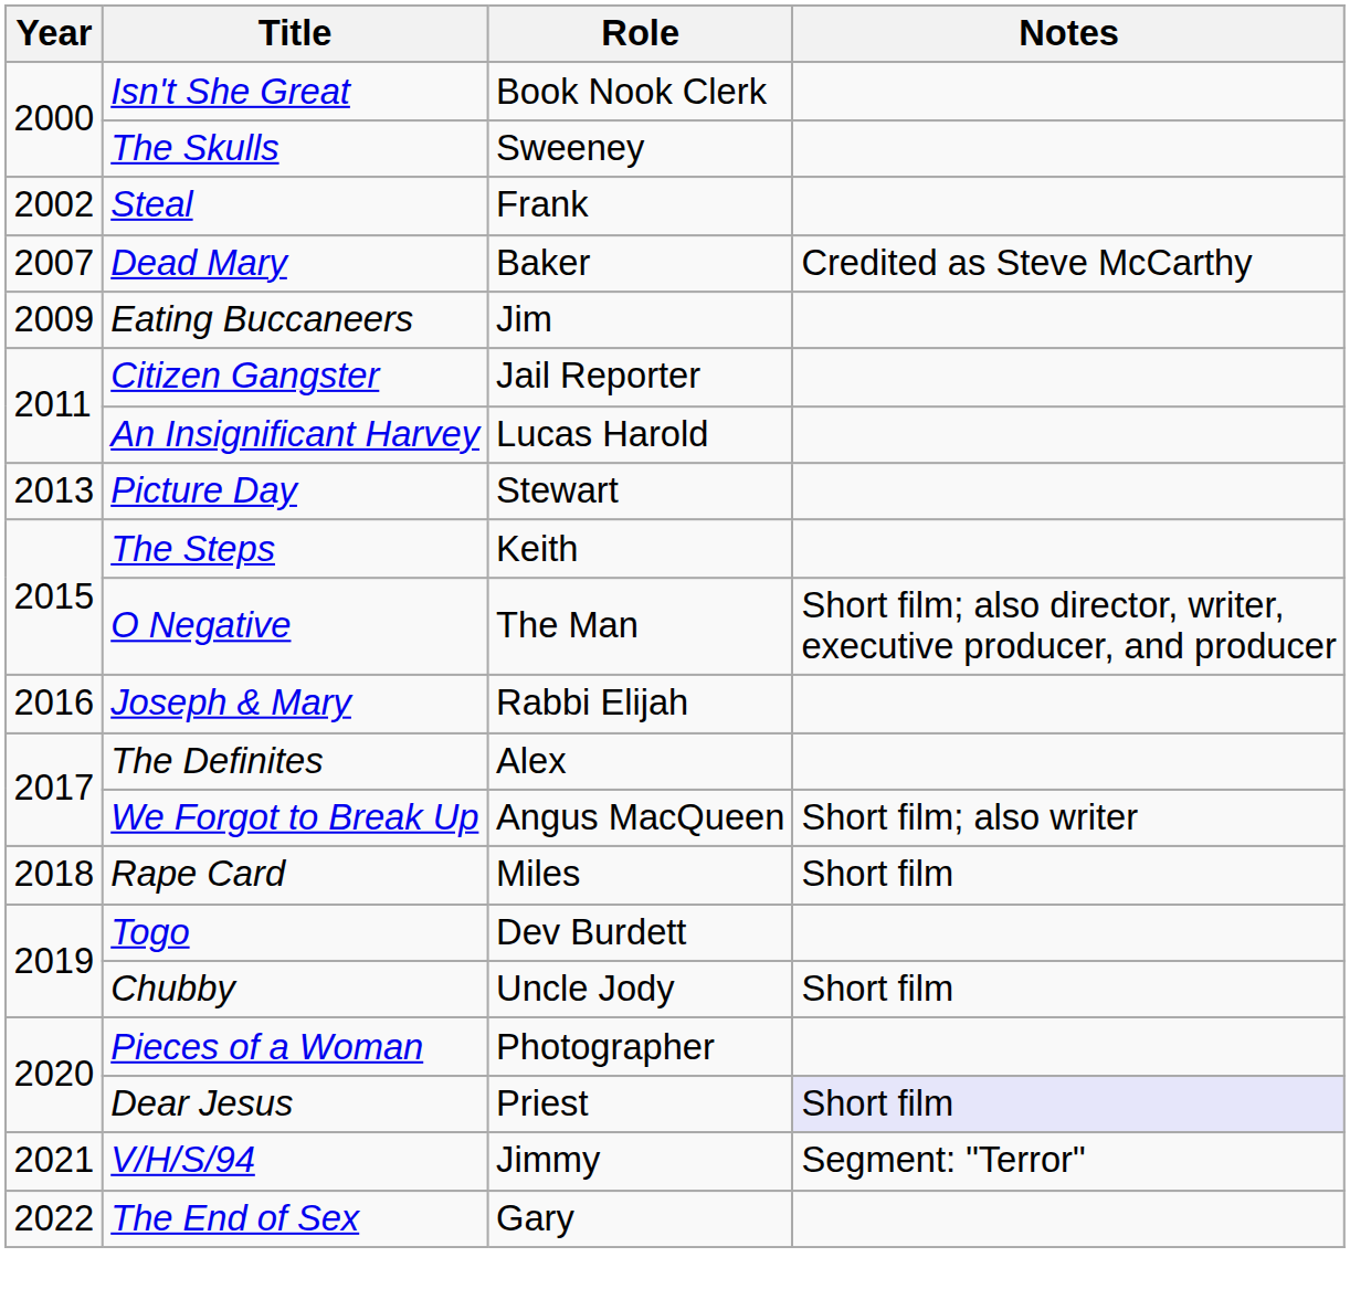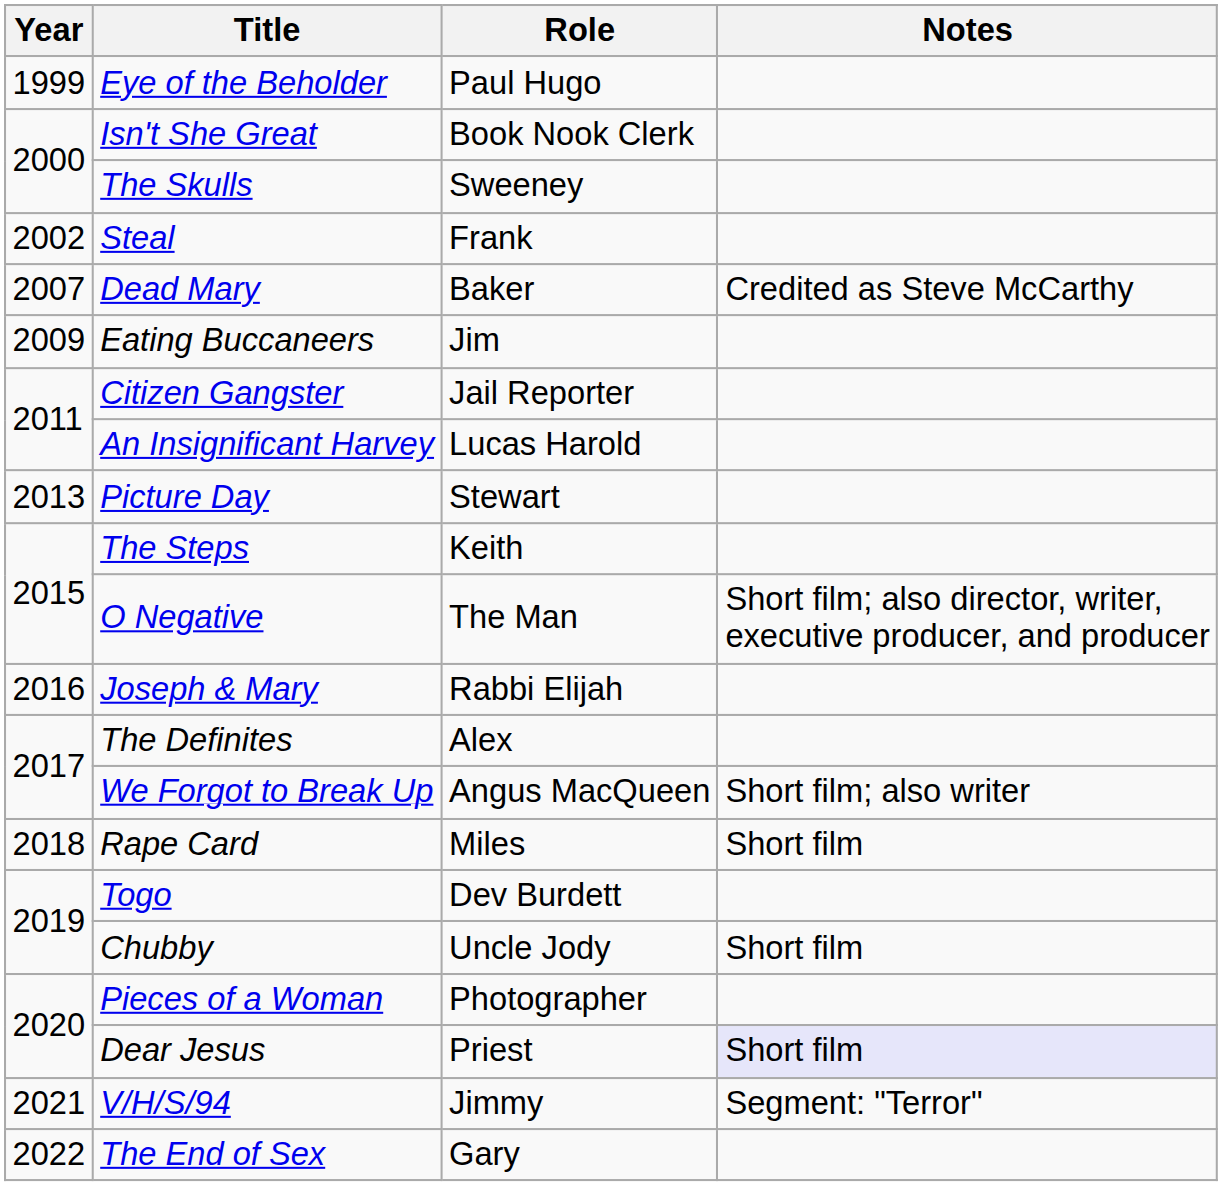 <table class="wikitable sortable">
 <tr>
 <th>Year</th>
 <th>Title</th>
 <th>Role</th>
 <th class="unsortable">Notes</th>
+</tr>
+<tr>
+<td>1999</td>
+<td><em><a href='#'>Eye of the Beholder</a></em></td>
+<td>Paul Hugo</td>
+<td></td>
 </tr>
 <tr>
 <td rowspan=2>2000</td>
 <td><em><a href='#'>Isn't She Great</a></em></td>
 <td>Book Nook Clerk</td>
 <td></td>
 </tr>
 <tr>
 <td data-sort-value="Skulls, The"><em><a href='#'>The Skulls</a></em></td>
 <td>Sweeney</td>
 <td></td>
 </tr>
 <tr>
 <td>2002</td>
 <td><em><a href='#'>Steal</a></em></td>
 <td>Frank</td>
 <td></td>
 </tr>
 <tr>
 <td>2007</td>
 <td><em><a href='#'>Dead Mary</a></em></td>
 <td>Baker</td>
 <td>Credited as Steve McCarthy</td>
 </tr>
 <tr>
 <td>2009</td>
 <td><em>Eating Buccaneers</em></td>
 <td>Jim</td>
 <td></td>
 </tr>
 <tr>
 <td rowspan=2>2011</td>
 <td><em><a href='#'>Citizen Gangster</a></em></td>
 <td>Jail Reporter</td>
 <td></td>
 </tr>
 <tr>
 <td><em><a href='#'>An Insignificant Harvey</a></em></td>
 <td>Lucas Harold</td>
 <td></td>
 </tr>
 <tr>
 <td>2013</td>
 <td><em><a href='#'>Picture Day</a></em></td>
 <td>Stewart</td>
 <td></td>
 </tr>
 <tr>
 <td rowspan=2>2015</td>
 <td data-sort-value="Steps, The"><em><a href='#'>The Steps</a></em></td>
 <td>Keith</td>
 <td></td>
 </tr>
 <tr>
 <td><em><a href='#'>O Negative</a></em></td>
 <td>The Man</td>
 <td>Short film; also director, writer,<br>executive producer, and producer</td>
 </tr>
 <tr>
 <td>2016</td>
 <td><em><a href='#'>Joseph & Mary</a></em></td>
 <td>Rabbi Elijah</td>
 <td></td>
 </tr>
 <tr>
 <td rowspan=2>2017</td>
 <td data-sort-value="Definites, The"><em>The Definites</em></td>
 <td>Alex</td>
 <td></td>
 </tr>
 <tr>
 <td><em><a href='#'>We Forgot to Break Up</a></em></td>
 <td>Angus MacQueen</td>
 <td>Short film; also writer</td>
 </tr>
 <tr>
 <td>2018</td>
 <td><em>Rape Card</em></td>
 <td>Miles</td>
 <td>Short film</td>
 </tr>
 <tr>
 <td rowspan=2>2019</td>
 <td><em><a href='#'>Togo</a></em></td>
 <td>Dev Burdett</td>
 <td></td>
 </tr>
 <tr>
 <td><em>Chubby</em></td>
 <td>Uncle Jody</td>
 <td>Short film</td>
 </tr>
 <tr>
 <td rowspan=2>2020</td>
 <td><em><a href='#'>Pieces of a Woman</a></em></td>
 <td>Photographer</td>
 <td></td>
 </tr>
 <tr>
 <td><em>Dear Jesus</em></td>
 <td>Priest</td>
 <td style="background: lavender;">Short film</td>
 </tr>
 <tr>
 <td>2021</td>
 <td><em><a href='#'>V/H/S/94</a></em></td>
 <td>Jimmy</td>
 <td>Segment: "Terror"</td>
 </tr>
 <tr>
 <td>2022</td>
 <td data-sort-value="End of Sex, The"><em><a href='#'>The End of Sex</a></em></td>
 <td>Gary</td>
 <td></td>
 </tr>
 </table>
